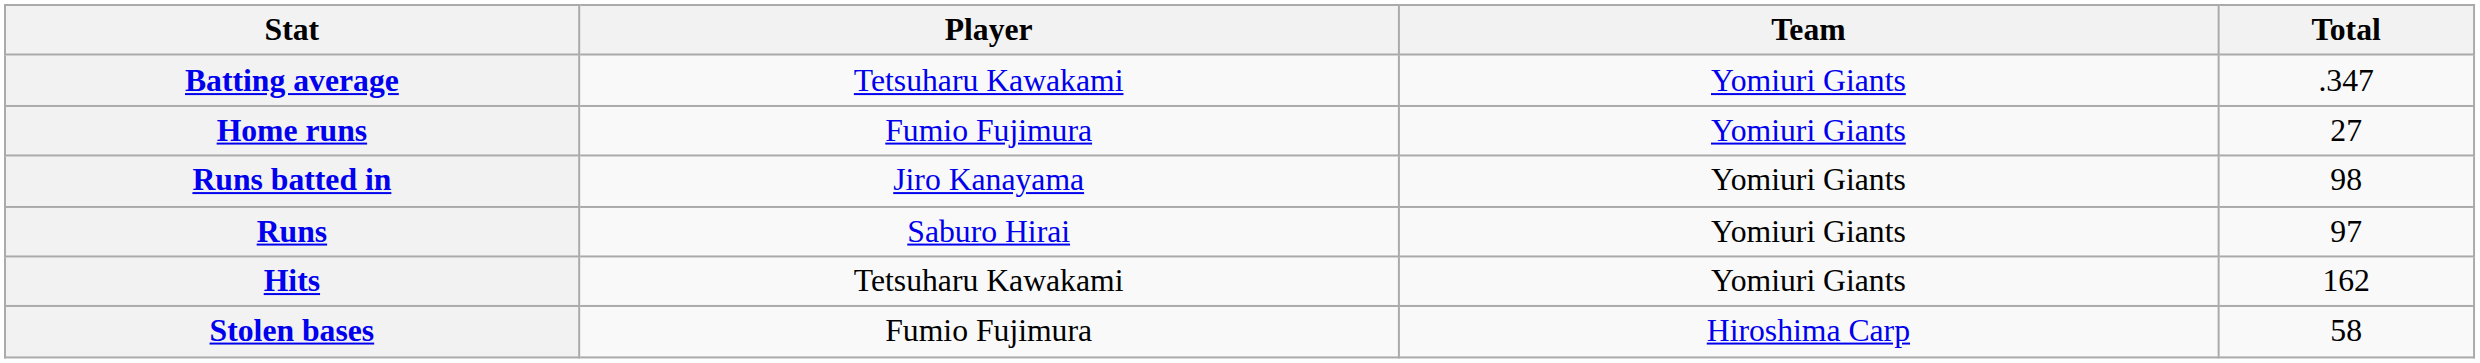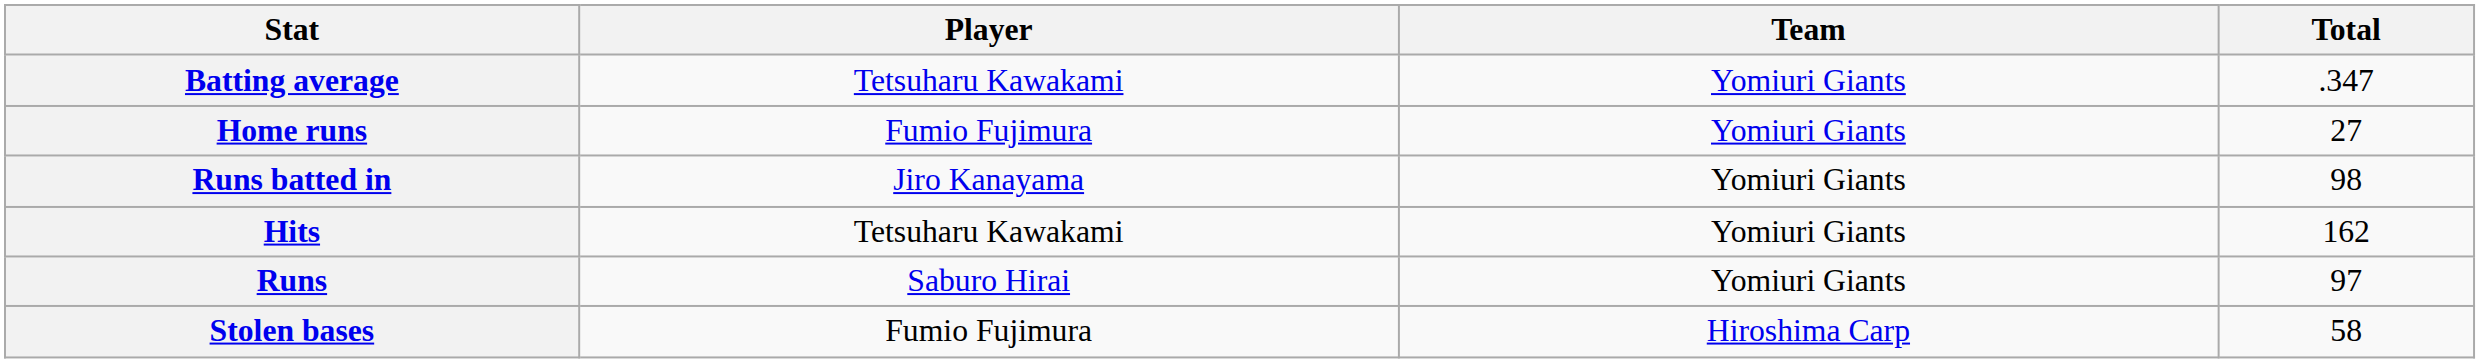 <table class="wikitable" style="text-align:center;">
 <tr>
 <th scope="col" width="7%">Stat</th>
 <th scope="col" width="10%">Player</th>
 <th scope="col" width="10%">Team</th>
 <th scope="col" width="3%">Total</th>
 </tr>
 <tr>
 <th scope="row" style="text-align:center;"><a href='#'>Batting average</a></th>
 <td><a href='#'>Tetsuharu Kawakami</a></td>
 <td><a href='#'>Yomiuri Giants</a></td>
 <td>.347</td>
 </tr>
 <tr>
 <th scope="row" style="text-align:center;"><a href='#'>Home runs</a></th>
 <td><a href='#'>Fumio Fujimura</a></td>
 <td><a href='#'>Yomiuri Giants</a></td>
 <td>27</td>
 </tr>
 <tr>
 <th scope="row" style="text-align:center;"><a href='#'>Runs batted in</a></th>
 <td><a href='#'>Jiro Kanayama</a></td>
 <td>Yomiuri Giants</td>
 <td>98</td>
 </tr>
 <tr>
+<th scope="row" style="text-align:center;"><a href='#'>Hits</a></th>
+<td>Tetsuharu Kawakami</td>
+<td>Yomiuri Giants</td>
+<td>162</td>
+</tr>
+<tr>
 <th scope="row" style="text-align:center;"><a href='#'>Runs</a></th>
 <td><a href='#'>Saburo Hirai</a></td>
 <td>Yomiuri Giants</td>
 <td>97</td>
-</tr>
-<tr>
-<th scope="row" style="text-align:center;"><a href='#'>Hits</a></th>
-<td>Tetsuharu Kawakami</td>
-<td>Yomiuri Giants</td>
-<td>162</td>
 </tr>
 <tr>
 <th scope="row" style="text-align:center;"><a href='#'>Stolen bases</a></th>
 <td>Fumio Fujimura</td>
 <td><a href='#'>Hiroshima Carp</a></td>
 <td>58</td>
 </tr>
 </table>
